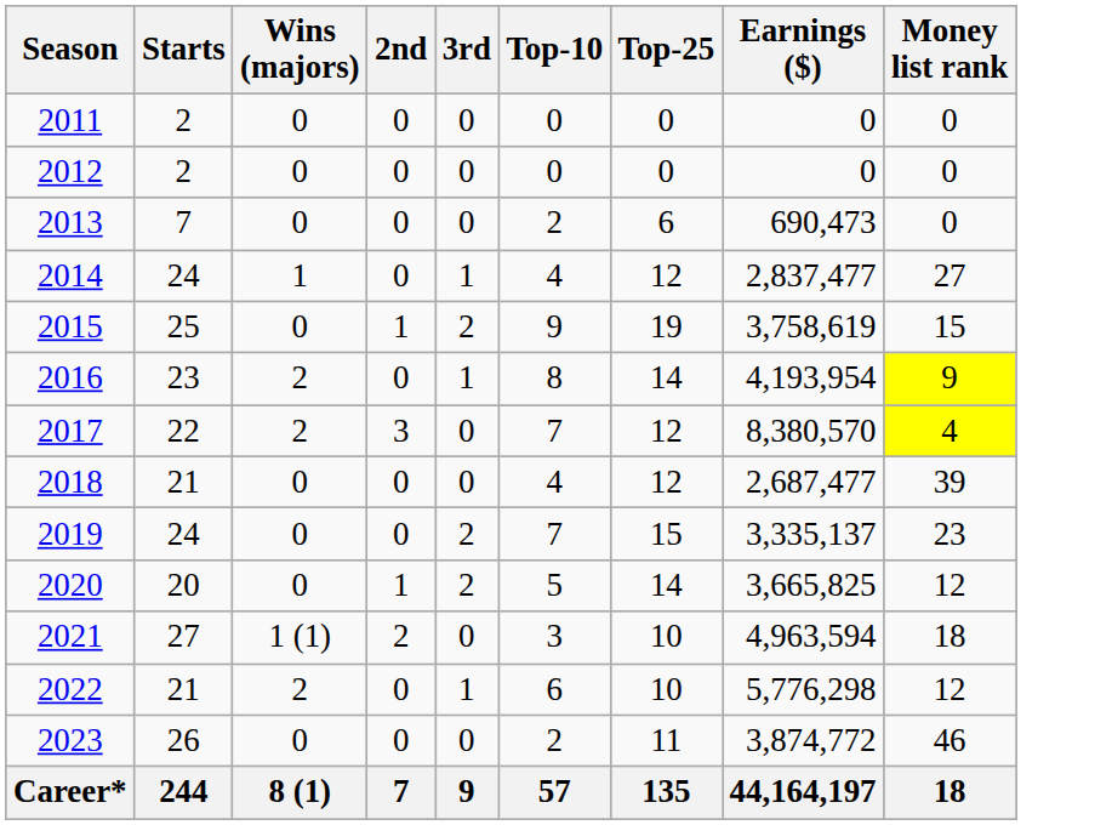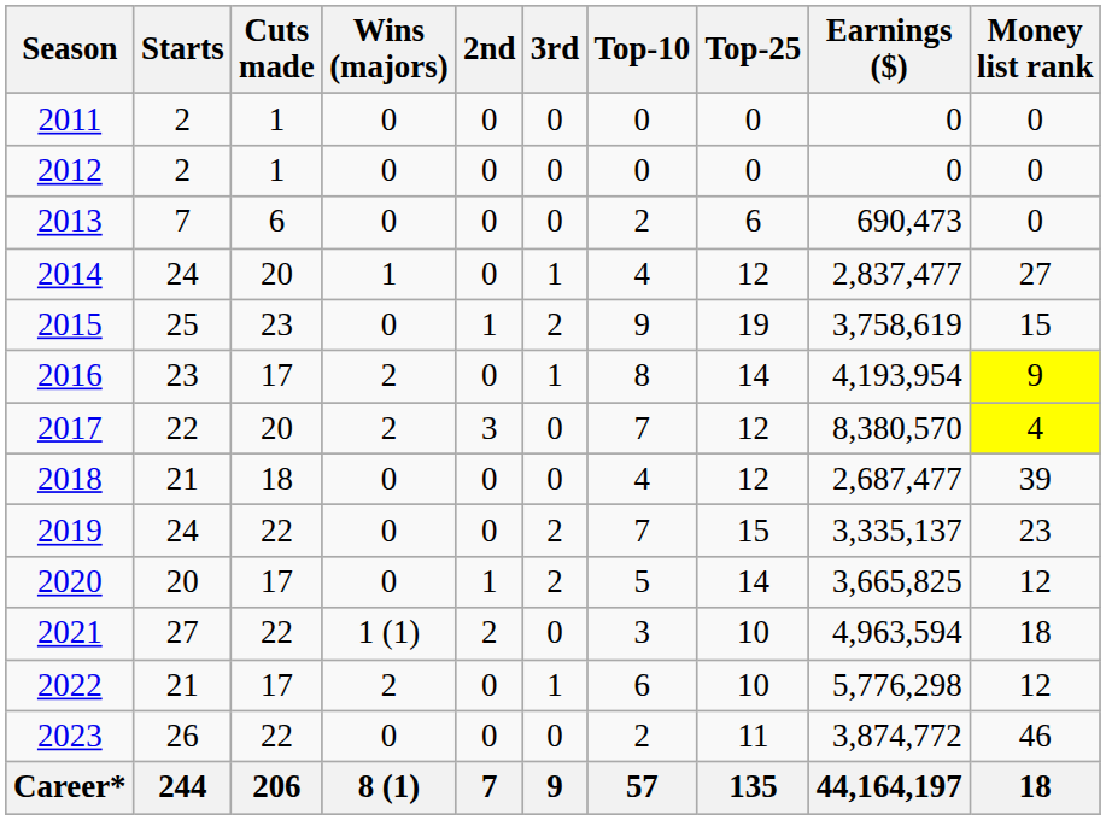 <table class="wikitable" style="text-align:center">
 <tr>
 <th>Season</th>
 <th>Starts</th>
+<th>Cuts<br>made</th>
 <th>Wins<br>(majors)</th>
 <th>2nd</th>
 <th>3rd</th>
 <th>Top-10</th>
 <th>Top-25</th>
 <th>Earnings<br>($)</th>
 <th>Money<br>list rank</th>
 </tr>
 <tr>
 <td><a href='#'>2011</a></td>
 <td>2</td>
+<td>1</td>
 <td>0</td>
 <td>0</td>
 <td>0</td>
 <td>0</td>
 <td>0</td>
 <td style="text-align:right;">0</td>
 <td>0</td>
 </tr>
 <tr>
 <td><a href='#'>2012</a></td>
 <td>2</td>
+<td>1</td>
 <td>0</td>
 <td>0</td>
 <td>0</td>
 <td>0</td>
 <td>0</td>
 <td style="text-align:right;">0</td>
 <td>0</td>
 </tr>
 <tr>
 <td><a href='#'>2013</a></td>
 <td>7</td>
+<td>6</td>
 <td>0</td>
 <td>0</td>
 <td>0</td>
 <td>2</td>
 <td>6</td>
 <td style="text-align:right;">690,473</td>
 <td>0</td>
 </tr>
 <tr>
 <td><a href='#'>2014</a></td>
 <td>24</td>
+<td>20</td>
 <td>1</td>
 <td>0</td>
 <td>1</td>
 <td>4</td>
 <td>12</td>
 <td style="text-align:right;">2,837,477</td>
 <td>27</td>
 </tr>
 <tr>
 <td><a href='#'>2015</a></td>
 <td>25</td>
+<td>23</td>
 <td>0</td>
 <td>1</td>
 <td>2</td>
 <td>9</td>
 <td>19</td>
 <td style="text-align:right;">3,758,619</td>
 <td>15</td>
 </tr>
 <tr>
 <td><a href='#'>2016</a></td>
 <td>23</td>
+<td>17</td>
 <td>2</td>
 <td>0</td>
 <td>1</td>
 <td>8</td>
 <td>14</td>
 <td style="text-align:right;">4,193,954</td>
 <td style="background:yellow;">9</td>
 </tr>
 <tr>
 <td><a href='#'>2017</a></td>
 <td>22</td>
+<td>20</td>
 <td>2</td>
 <td>3</td>
 <td>0</td>
 <td>7</td>
 <td>12</td>
 <td style="text-align:right;">8,380,570</td>
 <td style="background:yellow;">4</td>
 </tr>
 <tr>
 <td><a href='#'>2018</a></td>
 <td>21</td>
+<td>18</td>
 <td>0</td>
 <td>0</td>
 <td>0</td>
 <td>4</td>
 <td>12</td>
 <td style="text-align:right;">2,687,477</td>
 <td>39</td>
 </tr>
 <tr>
 <td><a href='#'>2019</a></td>
 <td>24</td>
+<td>22</td>
 <td>0</td>
 <td>0</td>
 <td>2</td>
 <td>7</td>
 <td>15</td>
 <td style="text-align:right;">3,335,137</td>
 <td>23</td>
 </tr>
 <tr>
 <td><a href='#'>2020</a></td>
 <td>20</td>
+<td>17</td>
 <td>0</td>
 <td>1</td>
 <td>2</td>
 <td>5</td>
 <td>14</td>
 <td style="text-align:right;">3,665,825</td>
 <td>12</td>
 </tr>
 <tr>
 <td><a href='#'>2021</a></td>
 <td>27</td>
+<td>22</td>
 <td>1 (1)</td>
 <td>2</td>
 <td>0</td>
 <td>3</td>
 <td>10</td>
 <td style="text-align:right;">4,963,594</td>
 <td>18</td>
 </tr>
 <tr>
 <td><a href='#'>2022</a></td>
 <td>21</td>
+<td>17</td>
 <td>2</td>
 <td>0</td>
 <td>1</td>
 <td>6</td>
 <td>10</td>
 <td style="text-align:right;">5,776,298</td>
 <td>12</td>
 </tr>
 <tr>
 <td><a href='#'>2023</a></td>
 <td>26</td>
+<td>22</td>
 <td>0</td>
 <td>0</td>
 <td>0</td>
 <td>2</td>
 <td>11</td>
 <td style="text-align:right;">3,874,772</td>
 <td>46</td>
 </tr>
 <tr>
 <th>Career*</th>
 <th>244</th>
+<th>206</th>
 <th>8 (1)</th>
 <th>7</th>
 <th>9</th>
 <th>57</th>
 <th>135</th>
 <th>44,164,197</th>
 <th>18</th>
 </tr>
 </table>
